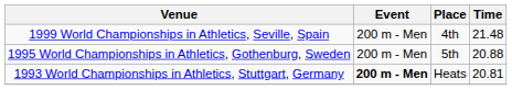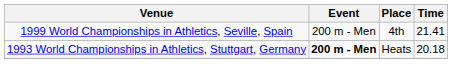 <table class="wikitable" style="text-align:center;">
 <tr>
 <th>Venue</th>
 <th>Event</th>
 <th>Place</th>
 <th>Time</th>
 </tr>
 <tr>
 <td><a href='#'>1999 World Championships in Athletics</a>, <a href='#'>Seville</a>, <a href='#'>Spain</a></td>
 <td>200 m - Men</td>
 <td>4th</td>
-<td>21.48</td>
-</tr>
-<tr>
-<td><a href='#'>1995 World Championships in Athletics</a>, <a href='#'>Gothenburg</a>, <a href='#'>Sweden</a></td>
-<td>200 m - Men</td>
-<td>5th</td>
-<td>20.88</td>
+<td>21.41</td>
 </tr>
 <tr>
 <td><a href='#'>1993 World Championships in Athletics</a>, <a href='#'>Stuttgart</a>, <a href='#'>Germany</a></td>
 <td><strong>200 m - Men</strong></td>
 <td>Heats</td>
-<td>20.81</td>
+<td>20.18</td>
 </tr>
 <tr>
 </tr>
 </table>
